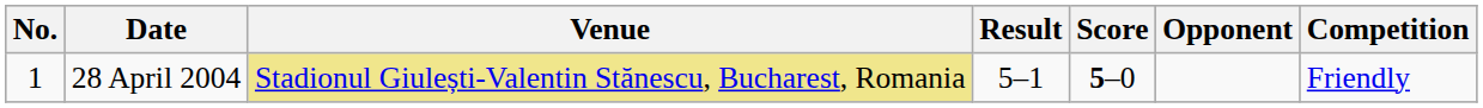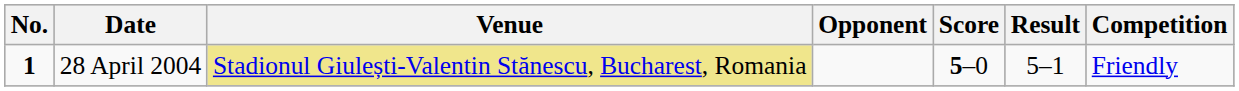 <table class="wikitable sortable">
 <tr>
 <th scope="col">No.</th>
 <th scope="col">Date</th>
 <th scope="col">Venue</th>
+<th scope="col">Opponent</th>
+<th scope="col">Score</th>
 <th scope="col">Result</th>
-<th scope="col">Score</th>
-<th scope="col">Opponent</th>
 <th scope="col">Competition</th>
 </tr>
 <tr>
-<td align="center">1</td>
+<td align="center"><strong>1</strong></td>
 <td>28 April 2004</td>
 <td style="background: khaki;"><a href='#'>Stadionul Giulești-Valentin Stănescu</a>, <a href='#'>Bucharest</a>, Romania</td>
+<td></td>
+<td align="center"><strong>5</strong>–0</td>
 <td align="center">5–1</td>
-<td align="center"><strong>5</strong>–0</td>
-<td></td>
 <td><a href='#'>Friendly</a></td>
 </tr>
 </table>
